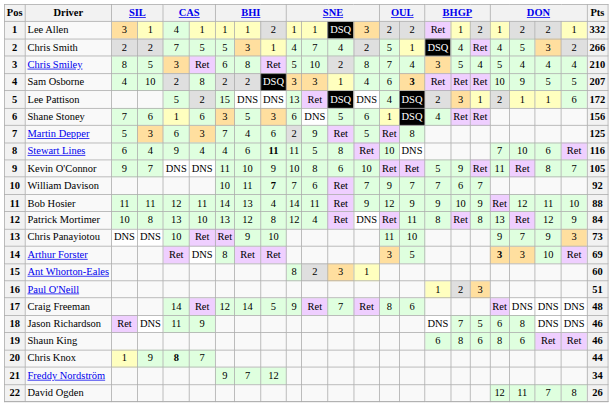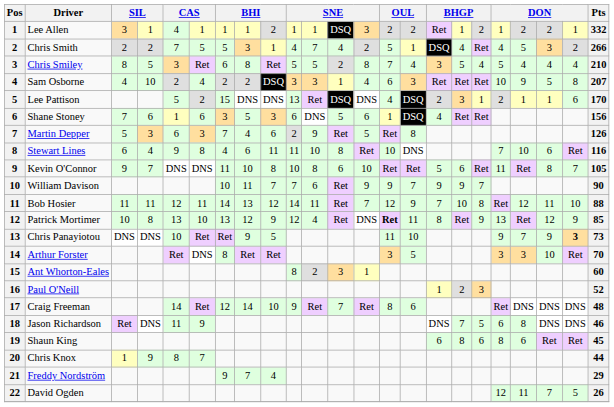 <table class="wikitable" style="font-size: 85%; text-align: center;">
 <tr valign="top">
 <th valign="middle">Pos</th>
 <th valign="middle">Driver</th>
 <th colspan="2"><a href='#'>SIL</a></th>
 <th colspan="2"><a href='#'>CAS</a></th>
 <th colspan="3"><a href='#'>BHI</a></th>
 <th colspan="4"><a href='#'>SNE</a></th>
 <th colspan="2"><a href='#'>OUL</a></th>
 <th colspan="3"><a href='#'>BHGP</a></th>
 <th colspan="4"><a href='#'>DON</a></th>
 <th valign=middle>Pts</th>
 </tr>
 <tr>
 <th>1</th>
 <td align=left>Lee Allen</td>
 <td style="background:#ffdf9f;">3</td>
 <td style="background:#ffffbf;">1</td>
 <td style="background:#dfffdf;">4</td>
 <td style="background:#ffffbf;">1</td>
 <td style="background:#ffffbf;">1</td>
 <td style="background:#ffffbf;">1</td>
 <td style="background:#dfdfdf;">2</td>
 <td style="background:#ffffbf;">1</td>
 <td style="background:#ffffbf;">1</td>
 <td style="background-color:#000000; color:white">DSQ</td>
 <td style="background:#ffdf9f;">3</td>
 <td style="background:#dfdfdf;">2</td>
 <td style="background:#dfdfdf;">2</td>
 <td style="background:#efcfff;">Ret</td>
 <td style="background:#ffffbf;">1</td>
 <td style="background:#dfdfdf;">2</td>
 <td style="background:#ffffbf;">1</td>
 <td style="background:#dfdfdf;">2</td>
 <td style="background:#dfdfdf;">2</td>
 <td style="background:#ffffbf;">1</td>
 <th>332</th>
 </tr>
 <tr>
 <th>2</th>
 <td align=left>Chris Smith</td>
 <td style="background:#dfdfdf;">2</td>
 <td style="background:#dfdfdf;">2</td>
 <td style="background:#dfffdf;">7</td>
 <td style="background:#dfffdf;">5</td>
 <td style="background:#dfffdf;">5</td>
 <td style="background:#ffdf9f;">3</td>
 <td style="background:#ffffbf;">1</td>
 <td style="background:#dfffdf;">4</td>
 <td style="background:#dfffdf;">7</td>
 <td style="background:#dfffdf;">4</td>
 <td style="background:#dfdfdf;">2</td>
 <td style="background:#dfffdf;">5</td>
 <td style="background:#ffffbf;">1</td>
 <td style="background-color:#000000; color:white">DSQ</td>
 <td style="background:#dfffdf;">4</td>
 <td style="background:#efcfff;">Ret</td>
 <td style="background:#dfffdf;">4</td>
 <td style="background:#dfffdf;">5</td>
 <td style="background:#ffdf9f;">3</td>
 <td style="background:#dfdfdf;">2</td>
 <th>266</th>
 </tr>
 <tr>
 <th>3</th>
 <td align=left><a href='#'>Chris Smiley</a></td>
 <td style="background:#dfffdf;">8</td>
 <td style="background:#dfffdf;">5</td>
 <td style="background:#ffdf9f;">3</td>
 <td style="background:#efcfff;">Ret</td>
 <td style="background:#dfffdf;">6</td>
 <td style="background:#dfffdf;">8</td>
 <td style="background:#efcfff;">Ret</td>
 <td style="background:#dfffdf;">5</td>
-<td style="background:#dfffdf;">10</td>
+<td style="background:#dfffdf;">5</td>
 <td style="background:#dfdfdf;">2</td>
 <td style="background:#dfffdf;">8</td>
 <td style="background:#dfffdf;">7</td>
 <td style="background:#dfffdf;">4</td>
 <td style="background:#ffdf9f;">3</td>
 <td style="background:#dfffdf;">5</td>
 <td style="background:#dfffdf;">4</td>
 <td style="background:#dfffdf;">5</td>
 <td style="background:#dfffdf;">4</td>
 <td style="background:#dfffdf;">4</td>
 <td style="background:#dfffdf;">4</td>
 <th>210</th>
 </tr>
 <tr>
 <th>4</th>
 <td align=left>Sam Osborne</td>
 <td style="background:#dfffdf;">4</td>
 <td style="background:#dfffdf;">10</td>
 <td style="background:#dfdfdf;">2</td>
-<td style="background:#dfffdf;">8</td>
+<td style="background:#dfffdf;">4</td>
 <td style="background:#dfdfdf;">2</td>
 <td style="background:#dfdfdf;">2</td>
 <td style="background-color:#000000; color:white">DSQ</td>
 <td style="background:#ffdf9f;">3</td>
 <td style="background:#ffdf9f;">3</td>
 <td style="background:#ffffbf;">1</td>
 <td style="background:#dfffdf;">4</td>
 <td style="background:#dfffdf;">6</td>
-<td style="background:#ffdf9f;"><strong>3</strong></td>
+<td style="background:#ffdf9f;">3</td>
 <td style="background:#efcfff;">Ret</td>
 <td style="background:#efcfff;">Ret</td>
 <td style="background:#efcfff;">Ret</td>
 <td style="background:#dfffdf;">10</td>
 <td style="background:#dfffdf;">9</td>
 <td style="background:#dfffdf;">5</td>
-<td style="background:#dfffdf;">5</td>
+<td style="background:#dfffdf;">8</td>
 <th>207</th>
 </tr>
 <tr>
 <th>5</th>
 <td align=left>Lee Pattison</td>
 <td></td>
 <td></td>
 <td style="background:#dfffdf;">5</td>
 <td style="background:#dfdfdf;">2</td>
 <td style="background:#dfffdf;">15</td>
 <td style="background:#ffffff;">DNS</td>
 <td style="background:#ffffff;">DNS</td>
 <td style="background:#dfffdf;">13</td>
 <td style="background:#efcfff;">Ret</td>
 <td style="background-color:#000000; color:white">DSQ</td>
 <td style="background:#ffffff;">DNS</td>
 <td style="background:#dfffdf;">4</td>
 <td style="background-color:#000000; color:white">DSQ</td>
 <td style="background:#dfdfdf;">2</td>
 <td style="background:#ffdf9f;">3</td>
 <td style="background:#ffffbf;">1</td>
 <td style="background:#dfdfdf;">2</td>
 <td style="background:#ffffbf;">1</td>
 <td style="background:#ffffbf;">1</td>
 <td style="background:#dfffdf;">6</td>
-<th>172</th>
+<th>170</th>
 </tr>
 <tr>
 <th>6</th>
 <td align=left>Shane Stoney</td>
 <td style="background:#dfffdf;">7</td>
 <td style="background:#dfffdf;">6</td>
 <td style="background:#ffffbf;">1</td>
 <td style="background:#dfffdf;">6</td>
 <td style="background:#ffdf9f;">3</td>
 <td style="background:#dfffdf;">5</td>
 <td style="background:#ffdf9f;">3</td>
 <td style="background:#dfffdf;">6</td>
 <td style="background:#ffffff;">DNS</td>
 <td style="background:#dfffdf;">5</td>
 <td style="background:#dfffdf;">6</td>
 <td style="background:#ffffbf;">1</td>
 <td style="background-color:#000000; color:white">DSQ</td>
 <td style="background:#dfffdf;">4</td>
 <td style="background:#efcfff;">Ret</td>
 <td style="background:#efcfff;">Ret</td>
 <td></td>
 <td></td>
 <td></td>
 <td></td>
 <th>156</th>
 </tr>
 <tr>
 <th>7</th>
 <td align=left><a href='#'>Martin Depper</a></td>
 <td style="background:#dfffdf;">5</td>
 <td style="background:#ffdf9f;">3</td>
 <td style="background:#dfffdf;">6</td>
 <td style="background:#ffdf9f;">3</td>
 <td style="background:#dfffdf;">7</td>
 <td style="background:#dfffdf;">4</td>
 <td style="background:#dfffdf;">6</td>
 <td style="background:#dfdfdf;">2</td>
 <td style="background:#dfffdf;">9</td>
 <td style="background:#efcfff;">Ret</td>
 <td style="background:#dfffdf;">5</td>
 <td style="background:#efcfff;">Ret</td>
 <td style="background:#dfffdf;">8</td>
 <td></td>
 <td></td>
 <td></td>
 <td></td>
 <td></td>
 <td></td>
 <td></td>
-<th>125</th>
+<th>126</th>
 </tr>
 <tr>
 <th>8</th>
 <td align=left><a href='#'>Stewart Lines</a></td>
 <td style="background:#dfffdf;">6</td>
 <td style="background:#dfffdf;">4</td>
 <td style="background:#dfffdf;">9</td>
-<td style="background:#dfffdf;">4</td>
+<td style="background:#dfffdf;">8</td>
 <td style="background:#dfffdf;">4</td>
 <td style="background:#dfffdf;">6</td>
-<td style="background:#dfffdf;"><strong>11</strong></td>
 <td style="background:#dfffdf;">11</td>
-<td style="background:#dfffdf;">5</td>
+<td style="background:#dfffdf;">11</td>
+<td style="background:#dfffdf;">10</td>
 <td style="background:#dfffdf;">8</td>
 <td style="background:#efcfff;">Ret</td>
 <td style="background:#dfffdf;">10</td>
 <td style="background:#ffffff;">DNS</td>
 <td></td>
 <td></td>
 <td></td>
 <td style="background:#dfffdf;">7</td>
 <td style="background:#dfffdf;">10</td>
 <td style="background:#dfffdf;">6</td>
 <td style="background:#efcfff;">Ret</td>
 <th>116</th>
 </tr>
 <tr>
 <th>9</th>
 <td align=left>Kevin O'Connor</td>
 <td style="background:#dfffdf;">9</td>
 <td style="background:#dfffdf;">7</td>
 <td style="background:#ffffff;">DNS</td>
 <td style="background:#ffffff;">DNS</td>
 <td style="background:#dfffdf;">11</td>
 <td style="background:#dfffdf;">10</td>
-<td style="background:#dfffdf;">9</td>
+<td style="background:#dfffdf;">8</td>
 <td style="background:#dfffdf;">10</td>
 <td style="background:#dfffdf;">8</td>
 <td style="background:#dfffdf;">6</td>
 <td style="background:#dfffdf;">10</td>
 <td style="background:#efcfff;">Ret</td>
 <td style="background:#efcfff;">Ret</td>
 <td style="background:#dfffdf;">5</td>
-<td style="background:#dfffdf;">9</td>
+<td style="background:#dfffdf;">6</td>
 <td style="background:#efcfff;">Ret</td>
 <td style="background:#dfffdf;">11</td>
 <td style="background:#efcfff;">Ret</td>
 <td style="background:#dfffdf;">8</td>
 <td style="background:#dfffdf;">7</td>
 <th>105</th>
 </tr>
 <tr>
 <th>10</th>
 <td align=left>William Davison</td>
 <td></td>
 <td></td>
 <td></td>
 <td></td>
 <td style="background:#dfffdf;">10</td>
 <td style="background:#dfffdf;">11</td>
-<td style="background:#dfffdf;"><strong>7</strong></td>
+<td style="background:#dfffdf;">7</td>
 <td style="background:#dfffdf;">7</td>
 <td style="background:#dfffdf;">6</td>
 <td style="background:#efcfff;">Ret</td>
+<td style="background:#dfffdf;">9</td>
+<td style="background:#dfffdf;">9</td>
 <td style="background:#dfffdf;">7</td>
 <td style="background:#dfffdf;">9</td>
-<td style="background:#dfffdf;">7</td>
-<td style="background:#dfffdf;">7</td>
-<td style="background:#dfffdf;">6</td>
+<td style="background:#dfffdf;">9</td>
 <td style="background:#dfffdf;">7</td>
 <td></td>
 <td></td>
 <td></td>
 <td></td>
-<th>92</th>
+<th>90</th>
 </tr>
 <tr>
 <th>11</th>
 <td align=left>Bob Hosier</td>
 <td style="background:#dfffdf;">11</td>
 <td style="background:#dfffdf;">11</td>
 <td style="background:#dfffdf;">12</td>
 <td style="background:#dfffdf;">11</td>
 <td style="background:#dfffdf;">14</td>
 <td style="background:#dfffdf;">13</td>
-<td style="background:#dfffdf;">4</td>
+<td style="background:#dfffdf;">12</td>
 <td style="background:#dfffdf;">14</td>
 <td style="background:#dfffdf;">11</td>
 <td style="background:#efcfff;">Ret</td>
-<td style="background:#dfffdf;">9</td>
+<td style="background:#dfffdf;">7</td>
 <td style="background:#dfffdf;">12</td>
 <td style="background:#dfffdf;">9</td>
-<td style="background:#dfffdf;">9</td>
+<td style="background:#dfffdf;">7</td>
 <td style="background:#dfffdf;">10</td>
-<td style="background:#dfffdf;">9</td>
+<td style="background:#dfffdf;">8</td>
 <td style="background:#efcfff;">Ret</td>
 <td style="background:#dfffdf;">12</td>
 <td style="background:#dfffdf;">11</td>
 <td style="background:#dfffdf;">10</td>
 <th>88</th>
 </tr>
 <tr>
 <th>12</th>
 <td align=left>Patrick Mortimer</td>
 <td style="background:#dfffdf;">10</td>
 <td style="background:#dfffdf;">8</td>
 <td style="background:#dfffdf;">13</td>
 <td style="background:#dfffdf;">10</td>
 <td style="background:#dfffdf;">13</td>
 <td style="background:#dfffdf;">12</td>
-<td style="background:#dfffdf;">8</td>
+<td style="background:#dfffdf;">9</td>
 <td style="background:#dfffdf;">12</td>
 <td style="background:#dfffdf;">4</td>
 <td style="background:#efcfff;">Ret</td>
 <td style="background:#ffffff;">DNS</td>
-<td style="background:#efcfff;">Ret</td>
+<td style="background:#efcfff;"><strong>Ret</strong></td>
 <td style="background:#dfffdf;">11</td>
 <td style="background:#dfffdf;">8</td>
 <td style="background:#efcfff;">Ret</td>
-<td style="background:#dfffdf;">8</td>
+<td style="background:#dfffdf;">9</td>
 <td style="background:#dfffdf;">13</td>
 <td style="background:#efcfff;">Ret</td>
 <td style="background:#dfffdf;">12</td>
 <td style="background:#dfffdf;">9</td>
-<th>84</th>
+<th>85</th>
 </tr>
 <tr>
 <th>13</th>
 <td align=left>Chris Panayiotou</td>
 <td style="background:#ffffff;">DNS</td>
 <td style="background:#ffffff;">DNS</td>
 <td style="background:#dfffdf;">10</td>
 <td style="background:#efcfff;">Ret</td>
 <td style="background:#efcfff;">Ret</td>
 <td style="background:#dfffdf;">9</td>
-<td style="background:#dfffdf;">10</td>
+<td style="background:#dfffdf;">5</td>
 <td></td>
 <td></td>
 <td></td>
 <td></td>
 <td style="background:#dfffdf;">11</td>
 <td style="background:#dfffdf;">10</td>
 <td></td>
 <td></td>
 <td></td>
 <td style="background:#dfffdf;">9</td>
 <td style="background:#dfffdf;">7</td>
 <td style="background:#dfffdf;">9</td>
-<td style="background:#ffdf9f;">3</td>
+<td style="background:#ffdf9f;"><strong>3</strong></td>
 <th>73</th>
 </tr>
 <tr>
 <th>14</th>
 <td align=left><a href='#'>Arthur Forster</a></td>
 <td></td>
 <td></td>
 <td style="background:#efcfff;">Ret</td>
 <td style="background:#ffffff;">DNS</td>
 <td style="background:#dfffdf;">8</td>
 <td style="background:#efcfff;">Ret</td>
 <td style="background:#efcfff;">Ret</td>
 <td></td>
 <td></td>
 <td></td>
 <td></td>
 <td style="background:#ffdf9f;">3</td>
 <td style="background:#dfffdf;">5</td>
 <td></td>
 <td></td>
 <td></td>
-<td style="background:#ffdf9f;"><strong>3</strong></td>
+<td style="background:#ffdf9f;">3</td>
 <td style="background:#ffdf9f;">3</td>
 <td style="background:#dfffdf;">10</td>
 <td style="background:#efcfff;">Ret</td>
-<th>69</th>
+<th>70</th>
 </tr>
 <tr>
 <th>15</th>
 <td align=left><a href='#'>Ant Whorton-Eales</a></td>
 <td></td>
 <td></td>
 <td></td>
 <td></td>
 <td></td>
 <td></td>
 <td></td>
 <td style="background:#dfffdf;">8</td>
 <td style="background:#dfdfdf;">2</td>
 <td style="background:#ffdf9f;">3</td>
 <td style="background:#ffffbf;">1</td>
 <td></td>
 <td></td>
 <td></td>
 <td></td>
 <td></td>
 <td></td>
 <td></td>
 <td></td>
 <td></td>
 <th>60</th>
 </tr>
 <tr>
 <th>16</th>
 <td align=left><a href='#'>Paul O'Neill</a></td>
 <td></td>
 <td></td>
 <td></td>
 <td></td>
 <td></td>
 <td></td>
 <td></td>
 <td></td>
 <td></td>
 <td></td>
 <td></td>
 <td></td>
 <td></td>
 <td style="background:#ffffbf;">1</td>
 <td style="background:#dfdfdf;">2</td>
 <td style="background:#ffdf9f;">3</td>
 <td></td>
 <td></td>
 <td></td>
 <td></td>
-<th>51</th>
+<th>52</th>
 </tr>
 <tr>
 <th>17</th>
 <td align=left>Craig Freeman</td>
 <td></td>
 <td></td>
 <td style="background:#dfffdf;">14</td>
 <td style="background:#efcfff;">Ret</td>
 <td style="background:#dfffdf;">12</td>
 <td style="background:#dfffdf;">14</td>
-<td style="background:#dfffdf;">5</td>
+<td style="background:#dfffdf;">10</td>
 <td style="background:#dfffdf;">9</td>
 <td style="background:#efcfff;">Ret</td>
 <td style="background:#dfffdf;">7</td>
 <td style="background:#efcfff;">Ret</td>
 <td style="background:#dfffdf;">8</td>
 <td style="background:#dfffdf;">6</td>
 <td></td>
 <td></td>
 <td></td>
 <td style="background:#efcfff;">Ret</td>
 <td style="background:#ffffff;">DNS</td>
 <td style="background:#ffffff;">DNS</td>
 <td style="background:#ffffff;">DNS</td>
 <th>48</th>
 </tr>
 <tr>
 <th>18</th>
 <td align=left>Jason Richardson</td>
 <td style="background:#efcfff;">Ret</td>
 <td style="background:#ffffff;">DNS</td>
 <td style="background:#dfffdf;">11</td>
 <td style="background:#dfffdf;">9</td>
 <td></td>
 <td></td>
 <td></td>
 <td></td>
 <td></td>
 <td></td>
 <td></td>
 <td></td>
 <td></td>
 <td style="background:#ffffff;">DNS</td>
 <td style="background:#dfffdf;">7</td>
 <td style="background:#dfffdf;">5</td>
 <td style="background:#dfffdf;">6</td>
 <td style="background:#dfffdf;">8</td>
 <td style="background:#ffffff;">DNS</td>
 <td style="background:#ffffff;">DNS</td>
 <th>46</th>
 </tr>
 <tr>
 <th>19</th>
 <td align=left>Shaun King</td>
 <td></td>
 <td></td>
 <td></td>
 <td></td>
 <td></td>
 <td></td>
 <td></td>
 <td></td>
 <td></td>
 <td></td>
 <td></td>
 <td></td>
 <td></td>
 <td style="background:#dfffdf;">6</td>
 <td style="background:#dfffdf;">8</td>
 <td style="background:#dfffdf;">6</td>
 <td style="background:#dfffdf;">8</td>
 <td style="background:#dfffdf;">6</td>
 <td style="background:#efcfff;">Ret</td>
 <td style="background:#efcfff;">Ret</td>
-<th>46</th>
+<th>45</th>
 </tr>
 <tr>
 <th>20</th>
 <td align=left>Chris Knox</td>
 <td style="background:#ffffbf;">1</td>
 <td style="background:#dfffdf;">9</td>
-<td style="background:#dfffdf;"><strong>8</strong></td>
+<td style="background:#dfffdf;">8</td>
 <td style="background:#dfffdf;">7</td>
 <td></td>
 <td></td>
 <td></td>
 <td></td>
 <td></td>
 <td></td>
 <td></td>
 <td></td>
 <td></td>
 <td></td>
 <td></td>
 <td></td>
 <td></td>
 <td></td>
 <td></td>
 <td></td>
 <th>44</th>
 </tr>
 <tr>
 <th>21</th>
 <td align=left><a href='#'>Freddy Nordström</a></td>
 <td></td>
 <td></td>
 <td></td>
 <td></td>
 <td style="background:#dfffdf;">9</td>
 <td style="background:#dfffdf;">7</td>
-<td style="background:#dfffdf;">12</td>
+<td style="background:#dfffdf;">4</td>
 <td></td>
 <td></td>
 <td></td>
 <td></td>
 <td></td>
 <td></td>
 <td></td>
 <td></td>
 <td></td>
 <td></td>
 <td></td>
 <td></td>
 <td></td>
-<th>34</th>
+<th>29</th>
 </tr>
 <tr>
 <th>22</th>
 <td align=left>David Ogden</td>
 <td></td>
 <td></td>
 <td></td>
 <td></td>
 <td></td>
 <td></td>
 <td></td>
 <td></td>
 <td></td>
 <td></td>
 <td></td>
 <td></td>
 <td></td>
 <td></td>
 <td></td>
 <td></td>
 <td style="background:#dfffdf;">12</td>
 <td style="background:#dfffdf;">11</td>
 <td style="background:#dfffdf;">7</td>
-<td style="background:#dfffdf;">8</td>
+<td style="background:#dfffdf;">5</td>
 <th>26</th>
 </tr>
 <tr>
 </tr>
 </table>
